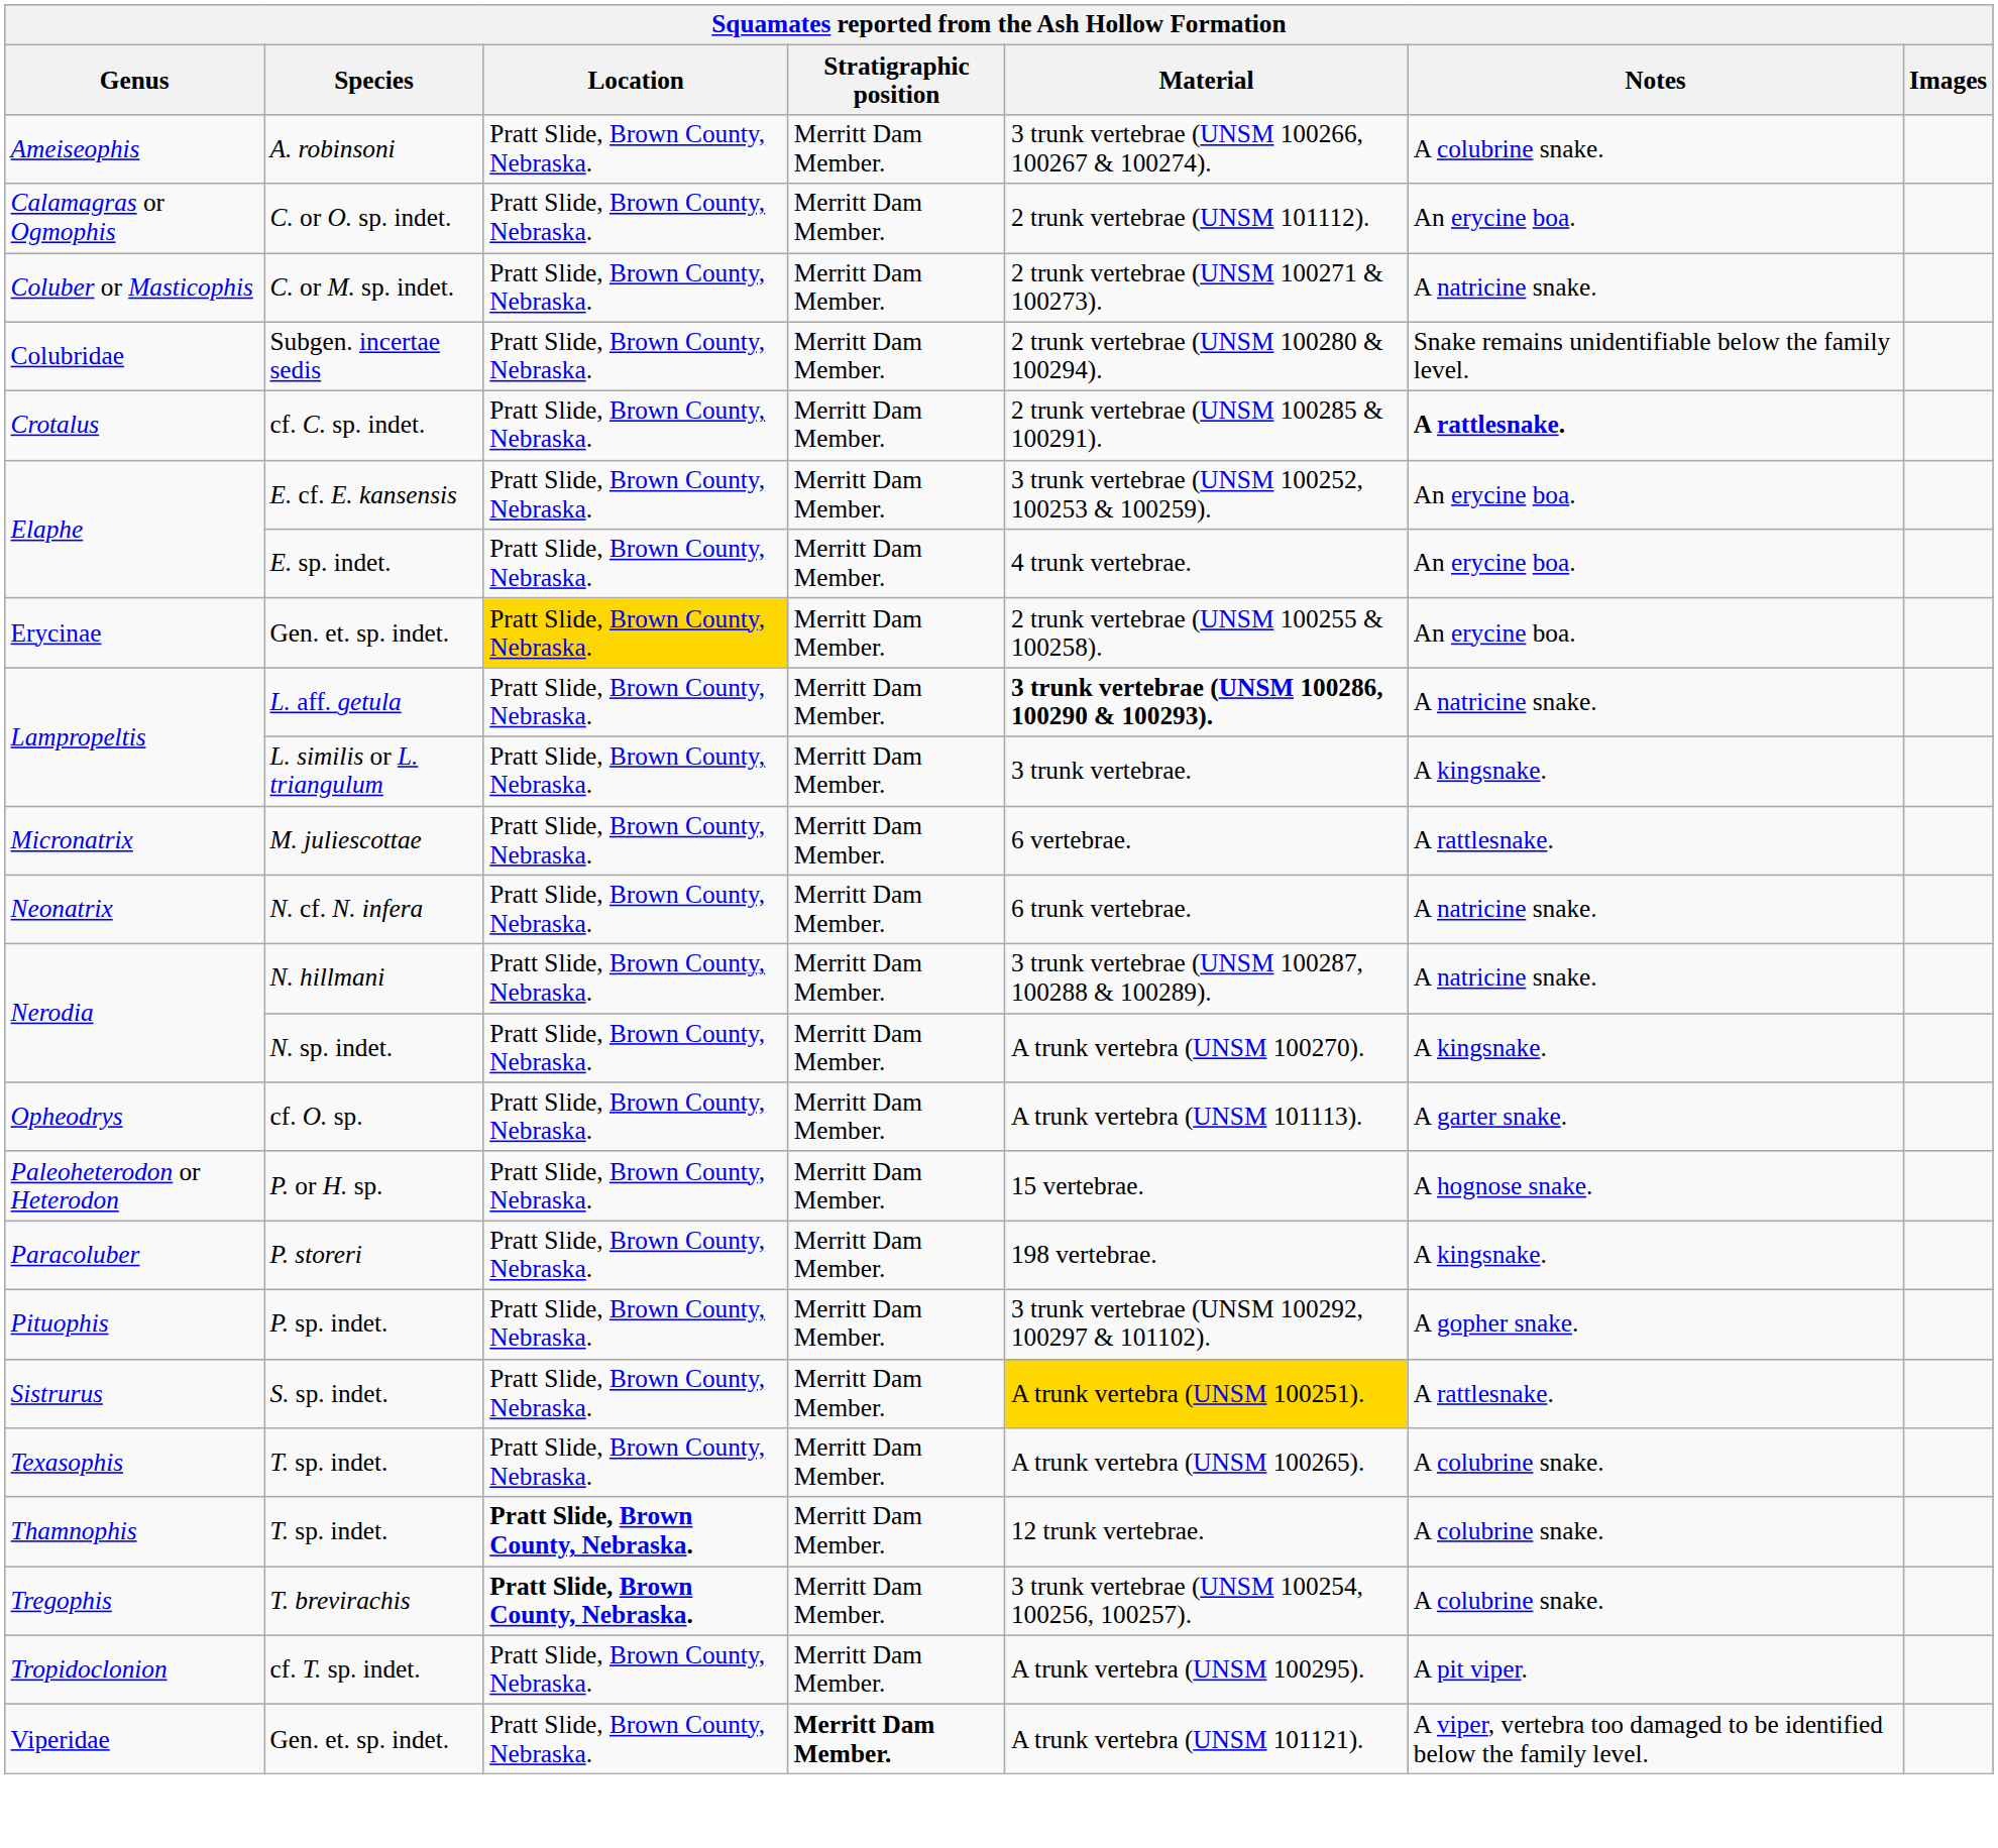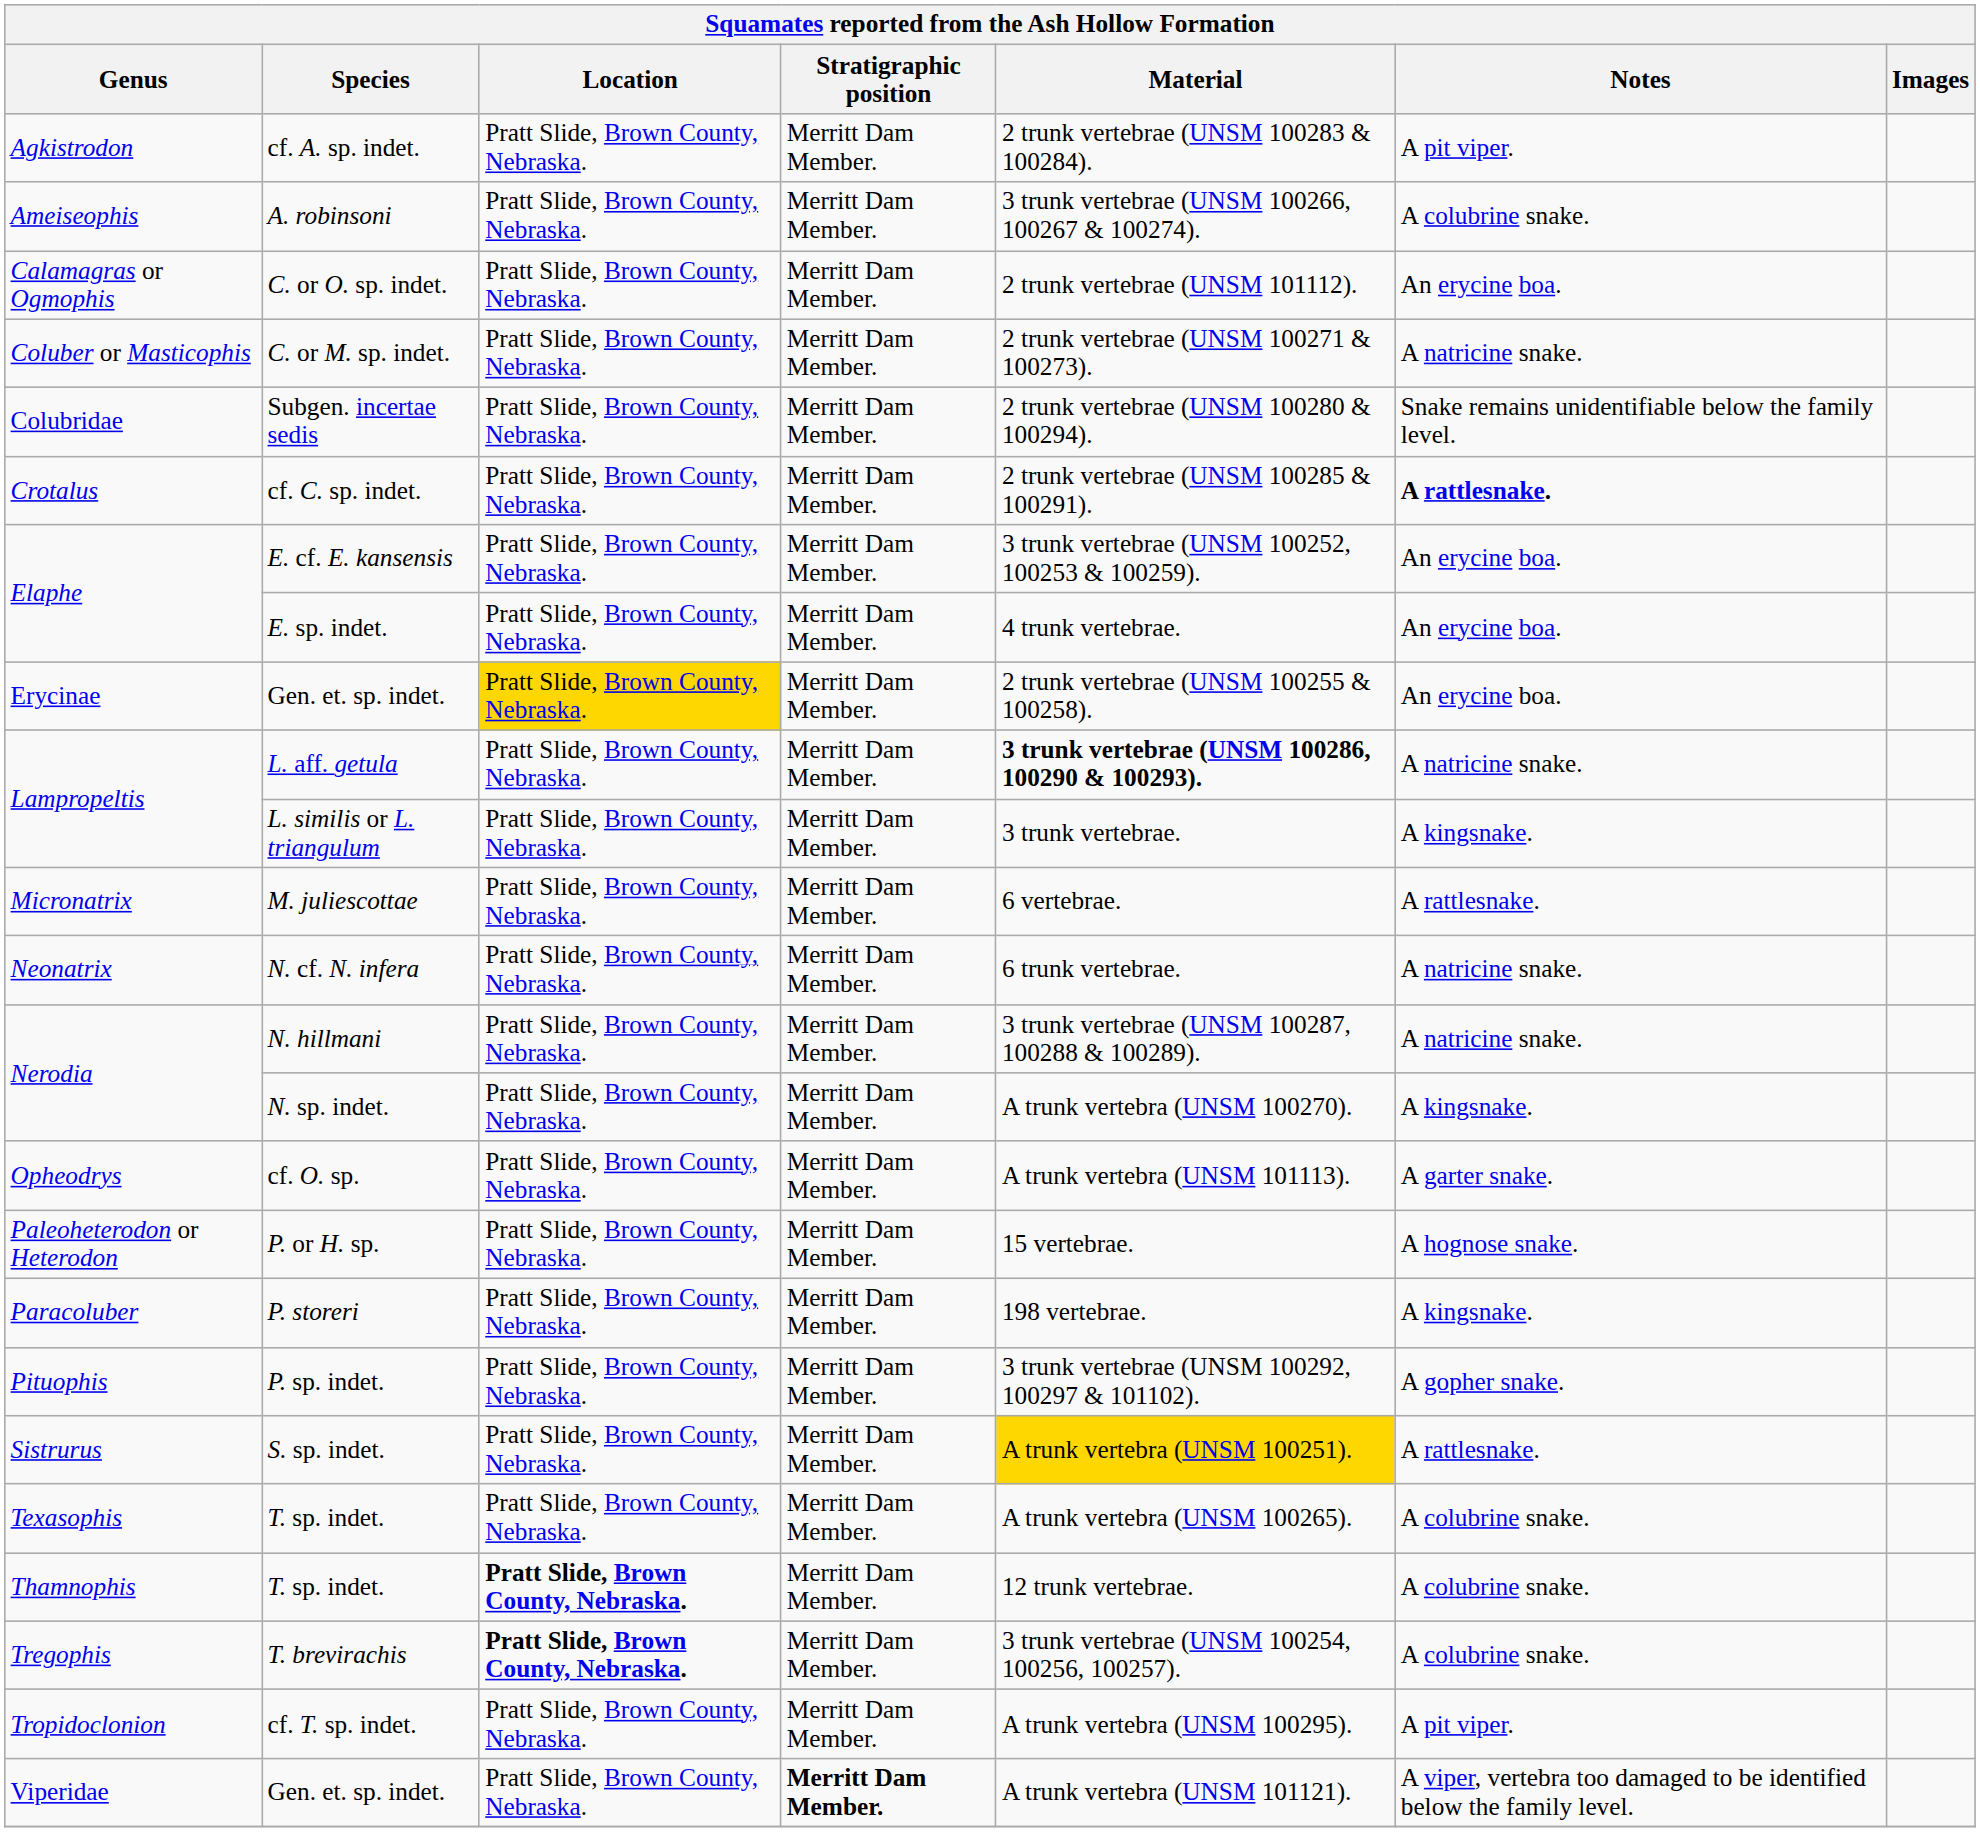 <table class="wikitable" align="center">
 <tr>
 <th colspan="7" align="center"><strong><a href='#'>Squamates</a> reported from the Ash Hollow Formation</strong></th>
 </tr>
 <tr>
 <th>Genus</th>
 <th>Species</th>
 <th>Location</th>
 <th><strong>Stratigraphic position</strong></th>
 <th><strong>Material</strong></th>
 <th>Notes</th>
 <th>Images</th>
+</tr>
+<tr>
+<td><em><a href='#'>Agkistrodon</a></em></td>
+<td>cf. <em>A.</em> sp. indet.</td>
+<td>Pratt Slide, <a href='#'>Brown County, Nebraska</a>.</td>
+<td>Merritt Dam Member.</td>
+<td>2 trunk vertebrae (<a href='#'>UNSM</a> 100283 & 100284).</td>
+<td>A <a href='#'>pit viper</a>.</td>
+<td></td>
 </tr>
 <tr>
 <td><em><a href='#'>Ameiseophis</a></em></td>
 <td><em>A. robinsoni</em></td>
 <td>Pratt Slide, <a href='#'>Brown County, Nebraska</a>.</td>
 <td>Merritt Dam Member.</td>
 <td>3 trunk vertebrae (<a href='#'>UNSM</a> 100266, 100267 & 100274).</td>
 <td>A <a href='#'>colubrine</a> snake.</td>
 <td></td>
 </tr>
 <tr>
 <td><em><a href='#'>Calamagras</a></em> or <em><a href='#'>Ogmophis</a></em></td>
 <td><em>C.</em> or <em>O.</em> sp. indet.</td>
 <td>Pratt Slide, <a href='#'>Brown County, Nebraska</a>.</td>
 <td>Merritt Dam Member.</td>
 <td>2 trunk vertebrae (<a href='#'>UNSM</a> 101112).</td>
 <td>An <a href='#'>erycine</a> <a href='#'>boa</a>.</td>
 <td></td>
 </tr>
 <tr>
 <td><em><a href='#'>Coluber</a></em> or <em><a href='#'>Masticophis</a></em></td>
 <td><em>C.</em> or <em>M.</em> sp. indet.</td>
 <td>Pratt Slide, <a href='#'>Brown County, Nebraska</a>.</td>
 <td>Merritt Dam Member.</td>
 <td>2 trunk vertebrae (<a href='#'>UNSM</a> 100271 & 100273).</td>
 <td>A <a href='#'>natricine</a> snake.</td>
 <td></td>
 </tr>
 <tr>
 <td><a href='#'>Colubridae</a></td>
 <td>Subgen. <a href='#'>incertae sedis</a></td>
 <td>Pratt Slide, <a href='#'>Brown County, Nebraska</a>.</td>
 <td>Merritt Dam Member.</td>
 <td>2 trunk vertebrae (<a href='#'>UNSM</a> 100280 & 100294).</td>
 <td>Snake remains unidentifiable below the family level.</td>
 <td></td>
 </tr>
 <tr>
 <td><em><a href='#'>Crotalus</a></em></td>
 <td>cf. <em>C.</em> sp. indet.</td>
 <td>Pratt Slide, <a href='#'>Brown County, Nebraska</a>.</td>
 <td>Merritt Dam Member.</td>
 <td>2 trunk vertebrae (<a href='#'>UNSM</a> 100285 & 100291).</td>
 <td><strong>A <a href='#'>rattlesnake</a>.</strong></td>
 <td></td>
 </tr>
 <tr>
 <td rowspan="2"><em><a href='#'>Elaphe</a></em></td>
 <td><em>E.</em> cf. <em>E. kansensis</em></td>
 <td>Pratt Slide, <a href='#'>Brown County, Nebraska</a>.</td>
 <td>Merritt Dam Member.</td>
 <td>3 trunk vertebrae (<a href='#'>UNSM</a> 100252, 100253 & 100259).</td>
 <td>An <a href='#'>erycine</a> <a href='#'>boa</a>.</td>
 <td></td>
 </tr>
 <tr>
 <td><em>E.</em> sp. indet.</td>
 <td>Pratt Slide, <a href='#'>Brown County, Nebraska</a>.</td>
 <td>Merritt Dam Member.</td>
 <td>4 trunk vertebrae.</td>
 <td>An <a href='#'>erycine</a> <a href='#'>boa</a>.</td>
 <td></td>
 </tr>
 <tr>
 <td><a href='#'>Erycinae</a></td>
 <td>Gen. et. sp. indet.</td>
 <td style="background: gold;">Pratt Slide, <a href='#'>Brown County, Nebraska</a>.</td>
 <td>Merritt Dam Member.</td>
 <td>2 trunk vertebrae (<a href='#'>UNSM</a> 100255 & 100258).</td>
 <td>An <a href='#'>erycine</a> boa.</td>
 <td></td>
 </tr>
 <tr>
 <td rowspan="2"><em><a href='#'>Lampropeltis</a></em></td>
 <td><a href='#'><em>L.</em> aff. <em>getula</em></a></td>
 <td>Pratt Slide, <a href='#'>Brown County, Nebraska</a>.</td>
 <td>Merritt Dam Member.</td>
 <td><strong>3 trunk vertebrae (<a href='#'>UNSM</a> 100286, 100290 & 100293).</strong></td>
 <td>A <a href='#'>natricine</a> snake.</td>
 <td></td>
 </tr>
 <tr>
 <td><em>L. similis</em> or <em><a href='#'>L. triangulum</a></em></td>
 <td>Pratt Slide, <a href='#'>Brown County, Nebraska</a>.</td>
 <td>Merritt Dam Member.</td>
 <td>3 trunk vertebrae.</td>
 <td>A <a href='#'>kingsnake</a>.</td>
 <td></td>
 </tr>
 <tr>
 <td><em><a href='#'>Micronatrix</a></em></td>
 <td><em>M. juliescottae</em></td>
 <td>Pratt Slide, <a href='#'>Brown County, Nebraska</a>.</td>
 <td>Merritt Dam Member.</td>
 <td>6 vertebrae.</td>
 <td>A <a href='#'>rattlesnake</a>.</td>
 <td></td>
 </tr>
 <tr>
 <td><em><a href='#'>Neonatrix</a></em></td>
 <td><em>N.</em> cf. <em>N. infera</em></td>
 <td>Pratt Slide, <a href='#'>Brown County, Nebraska</a>.</td>
 <td>Merritt Dam Member.</td>
 <td>6 trunk vertebrae.</td>
 <td>A <a href='#'>natricine</a> snake.</td>
 <td></td>
 </tr>
 <tr>
 <td rowspan="2"><em><a href='#'>Nerodia</a></em></td>
 <td><em>N. hillmani</em></td>
 <td>Pratt Slide, <a href='#'>Brown County, Nebraska</a>.</td>
 <td>Merritt Dam Member.</td>
 <td>3 trunk vertebrae (<a href='#'>UNSM</a> 100287, 100288 & 100289).</td>
 <td>A <a href='#'>natricine</a> snake.</td>
 <td></td>
 </tr>
 <tr>
 <td><em>N.</em> sp. indet.</td>
 <td>Pratt Slide, <a href='#'>Brown County, Nebraska</a>.</td>
 <td>Merritt Dam Member.</td>
 <td>A trunk vertebra (<a href='#'>UNSM</a> 100270).</td>
 <td>A <a href='#'>kingsnake</a>.</td>
 <td></td>
 </tr>
 <tr>
 <td><em><a href='#'>Opheodrys</a></em></td>
 <td>cf. <em>O.</em> sp.</td>
 <td>Pratt Slide, <a href='#'>Brown County, Nebraska</a>.</td>
 <td>Merritt Dam Member.</td>
 <td>A trunk vertebra (<a href='#'>UNSM</a> 101113).</td>
 <td>A <a href='#'>garter snake</a>.</td>
 <td></td>
 </tr>
 <tr>
 <td><em><a href='#'>Paleoheterodon</a></em> or <em><a href='#'>Heterodon</a></em></td>
 <td><em>P.</em> or <em>H.</em> sp.</td>
 <td>Pratt Slide, <a href='#'>Brown County, Nebraska</a>.</td>
 <td>Merritt Dam Member.</td>
 <td>15 vertebrae.</td>
 <td>A <a href='#'>hognose snake</a>.</td>
 <td></td>
 </tr>
 <tr>
 <td><em><a href='#'>Paracoluber</a></em></td>
 <td><em>P. storeri</em></td>
 <td>Pratt Slide, <a href='#'>Brown County, Nebraska</a>.</td>
 <td>Merritt Dam Member.</td>
 <td>198 vertebrae.</td>
 <td>A <a href='#'>kingsnake</a>.</td>
 <td></td>
 </tr>
 <tr>
 <td><em><a href='#'>Pituophis</a></em></td>
 <td><em>P.</em> sp. indet.</td>
 <td>Pratt Slide, <a href='#'>Brown County, Nebraska</a>.</td>
 <td>Merritt Dam Member.</td>
 <td>3 trunk vertebrae (UNSM 100292, 100297 & 101102).</td>
 <td>A <a href='#'>gopher snake</a>.</td>
 <td></td>
 </tr>
 <tr>
 <td><em><a href='#'>Sistrurus</a></em></td>
 <td><em>S.</em> sp. indet.</td>
 <td>Pratt Slide, <a href='#'>Brown County, Nebraska</a>.</td>
 <td>Merritt Dam Member.</td>
 <td style="background: gold;">A trunk vertebra (<a href='#'>UNSM</a> 100251).</td>
 <td>A <a href='#'>rattlesnake</a>.</td>
 <td></td>
 </tr>
 <tr>
 <td><em><a href='#'>Texasophis</a></em></td>
 <td><em>T.</em> sp. indet.</td>
 <td>Pratt Slide, <a href='#'>Brown County, Nebraska</a>.</td>
 <td>Merritt Dam Member.</td>
 <td>A trunk vertebra (<a href='#'>UNSM</a> 100265).</td>
 <td>A <a href='#'>colubrine</a> snake.</td>
 <td></td>
 </tr>
 <tr>
 <td><em><a href='#'>Thamnophis</a></em></td>
 <td><em>T.</em> sp. indet.</td>
 <td><strong>Pratt Slide, <a href='#'>Brown County, Nebraska</a>.</strong></td>
 <td>Merritt Dam Member.</td>
 <td>12 trunk vertebrae.</td>
 <td>A <a href='#'>colubrine</a> snake.</td>
 <td></td>
 </tr>
 <tr>
 <td><em><a href='#'>Tregophis</a></em></td>
 <td><em>T. brevirachis</em></td>
 <td><strong>Pratt Slide, <a href='#'>Brown County, Nebraska</a>.</strong></td>
 <td>Merritt Dam Member.</td>
 <td>3 trunk vertebrae (<a href='#'>UNSM</a> 100254, 100256, 100257).</td>
 <td>A <a href='#'>colubrine</a> snake.</td>
 <td></td>
 </tr>
 <tr>
 <td><em><a href='#'>Tropidoclonion</a></em></td>
 <td>cf. <em>T.</em> sp. indet.</td>
 <td>Pratt Slide, <a href='#'>Brown County, Nebraska</a>.</td>
 <td>Merritt Dam Member.</td>
 <td>A trunk vertebra (<a href='#'>UNSM</a> 100295).</td>
 <td>A <a href='#'>pit viper</a>.</td>
 <td></td>
 </tr>
 <tr>
 <td><a href='#'>Viperidae</a></td>
 <td>Gen. et. sp. indet.</td>
 <td>Pratt Slide, <a href='#'>Brown County, Nebraska</a>.</td>
 <td><strong>Merritt Dam Member.</strong></td>
 <td>A trunk vertebra (<a href='#'>UNSM</a> 101121).</td>
 <td>A <a href='#'>viper</a>, vertebra too damaged to be identified below the family level.</td>
 <td></td>
 </tr>
 <tr>
 </tr>
 </table>
